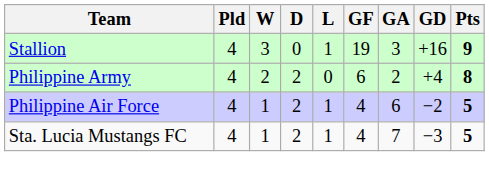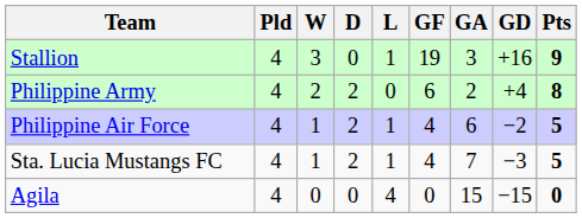 <table class="wikitable" style="text-align: center;">
 <tr>
 <th style="width:175px;">Team</th>
 <th width="20">Pld</th>
 <th width="20">W</th>
 <th width="20">D</th>
 <th width="20">L</th>
 <th width="20">GF</th>
 <th width="20">GA</th>
 <th width="20">GD</th>
 <th width="20">Pts</th>
 </tr>
 <tr style="background:#cfc;">
 <td style="text-align:left;"><a href='#'>Stallion</a></td>
 <td>4</td>
 <td>3</td>
 <td>0</td>
 <td>1</td>
 <td>19</td>
 <td>3</td>
 <td>+16</td>
 <td><strong>9</strong></td>
 </tr>
 <tr style="background:#cfc;">
 <td style="text-align:left;"><a href='#'>Philippine Army</a></td>
 <td>4</td>
 <td>2</td>
 <td>2</td>
 <td>0</td>
 <td>6</td>
 <td>2</td>
 <td>+4</td>
 <td><strong>8</strong></td>
 </tr>
 <tr style="background:#ccf;">
 <td style="text-align:left;"><a href='#'>Philippine Air Force</a></td>
 <td>4</td>
 <td>1</td>
 <td>2</td>
 <td>1</td>
 <td>4</td>
 <td>6</td>
 <td>−2</td>
 <td><strong>5</strong></td>
 </tr>
 <tr>
 <td style="text-align:left;">Sta. Lucia Mustangs FC</td>
 <td>4</td>
 <td>1</td>
 <td>2</td>
 <td>1</td>
 <td>4</td>
 <td>7</td>
 <td>−3</td>
 <td><strong>5</strong></td>
 </tr>
+<tr>
+<td style="text-align:left;"><a href='#'>Agila</a></td>
+<td>4</td>
+<td>0</td>
+<td>0</td>
+<td>4</td>
+<td>0</td>
+<td>15</td>
+<td>−15</td>
+<td><strong>0</strong></td>
+</tr>
 </table>
